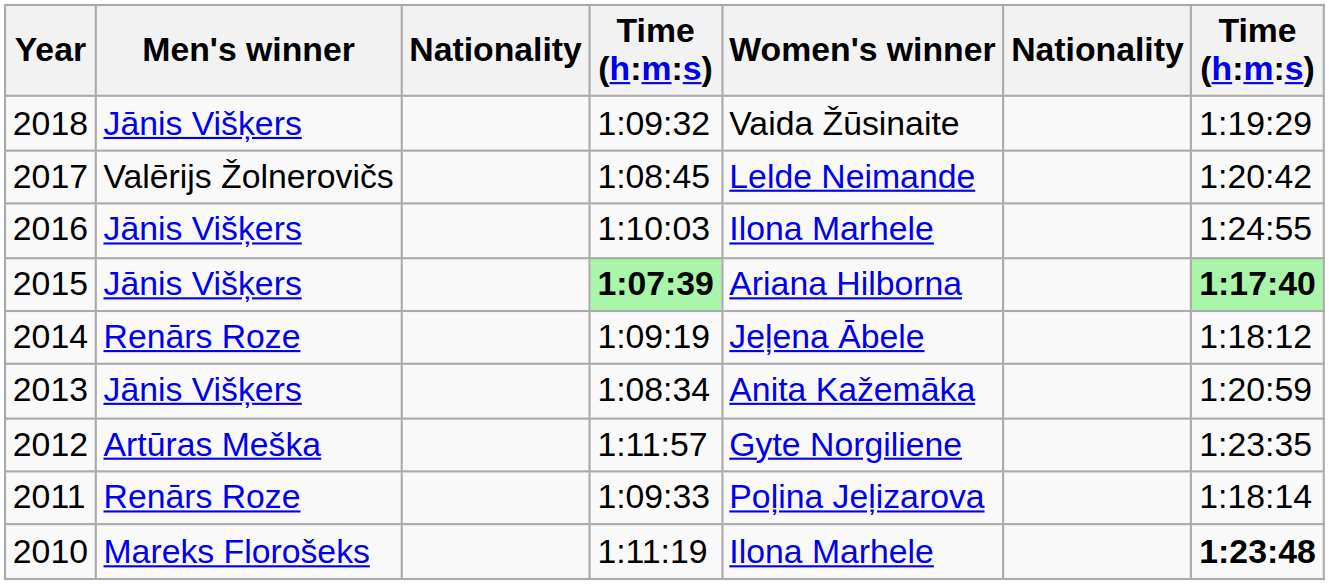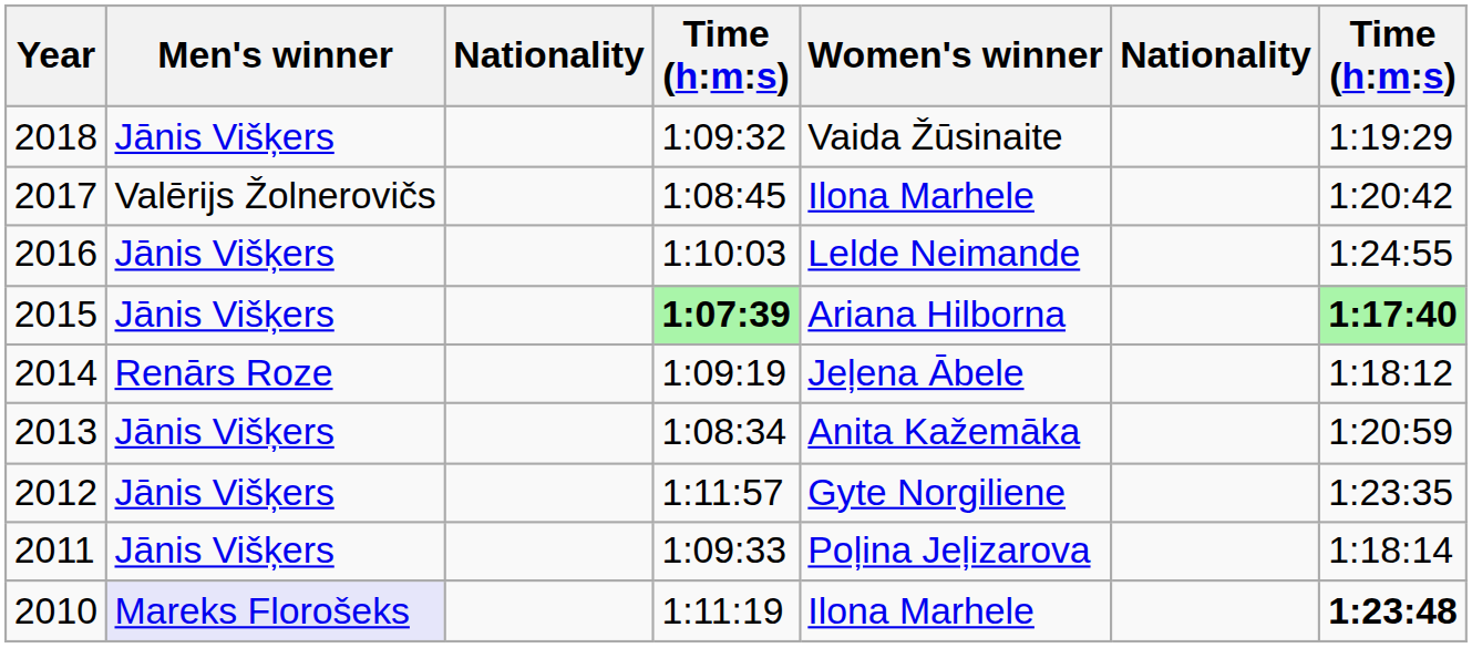 <table class="wikitable sortable">
 <tr>
 <th>Year</th>
 <th>Men's winner</th>
 <th>Nationality</th>
 <th>Time<br>(<a href='#'>h</a>:<a href='#'>m</a>:<a href='#'>s</a>)</th>
 <th>Women's winner</th>
 <th>Nationality</th>
 <th>Time<br>(<a href='#'>h</a>:<a href='#'>m</a>:<a href='#'>s</a>)</th>
 </tr>
 <tr>
 <td>2018</td>
 <td><a href='#'>Jānis Višķers</a></td>
 <td></td>
 <td>1:09:32</td>
 <td>Vaida	Žūsinaite</td>
 <td></td>
 <td>1:19:29</td>
 </tr>
 <tr>
 <td>2017</td>
 <td>Valērijs	Žolnerovičs</td>
 <td></td>
 <td>1:08:45</td>
-<td><a href='#'>Lelde Neimande</a></td>
+<td><a href='#'>Ilona Marhele</a></td>
 <td></td>
 <td>1:20:42</td>
 </tr>
 <tr>
 <td>2016</td>
 <td><a href='#'>Jānis Višķers</a></td>
 <td></td>
 <td>1:10:03</td>
-<td><a href='#'>Ilona Marhele</a></td>
+<td><a href='#'>Lelde Neimande</a></td>
 <td></td>
 <td>1:24:55</td>
 </tr>
 <tr>
 <td>2015</td>
 <td><a href='#'>Jānis Višķers</a></td>
 <td></td>
 <td bgcolor=#A9F5A9><strong>1:07:39</strong></td>
 <td><a href='#'>Ariana Hilborna</a></td>
 <td></td>
 <td bgcolor=#A9F5A9><strong>1:17:40</strong></td>
 </tr>
 <tr>
 <td>2014</td>
 <td><a href='#'>Renārs Roze</a></td>
 <td></td>
 <td>1:09:19</td>
 <td><a href='#'>Jeļena Ābele</a></td>
 <td></td>
 <td>1:18:12</td>
 </tr>
 <tr>
 <td>2013</td>
 <td><a href='#'>Jānis Višķers</a></td>
 <td></td>
 <td>1:08:34</td>
 <td><a href='#'>Anita Kažemāka</a></td>
 <td></td>
 <td>1:20:59</td>
 </tr>
 <tr>
 <td>2012</td>
-<td><a href='#'>Artūras Meška</a></td>
+<td><a href='#'>Jānis Višķers</a></td>
 <td></td>
 <td>1:11:57</td>
 <td><a href='#'>Gyte Norgiliene</a></td>
 <td></td>
 <td>1:23:35</td>
 </tr>
 <tr>
 <td>2011</td>
-<td><a href='#'>Renārs Roze</a></td>
+<td><a href='#'>Jānis Višķers</a></td>
 <td></td>
 <td>1:09:33</td>
 <td><a href='#'>Poļina Jeļizarova</a></td>
 <td></td>
 <td>1:18:14</td>
 </tr>
 <tr>
 <td>2010</td>
-<td><a href='#'>Mareks Florošeks</a></td>
+<td style="background: lavender;"><a href='#'>Mareks Florošeks</a></td>
 <td></td>
 <td>1:11:19</td>
 <td><a href='#'>Ilona Marhele</a></td>
 <td></td>
 <td><strong>1:23:48</strong></td>
 </tr>
 </table>
